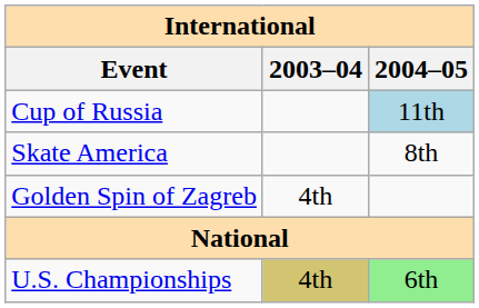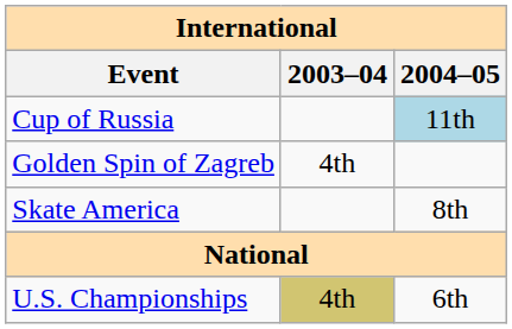 <table class="wikitable" style="text-align:center">
 <tr>
 <th style="background-color: #ffdead; " colspan=3 align=center>International</th>
 </tr>
 <tr>
 <th>Event</th>
 <th>2003–04</th>
 <th>2004–05</th>
 </tr>
 <tr>
 <td align=left> <a href='#'>Cup of Russia</a></td>
 <td></td>
 <td style="background: lightblue;">11th</td>
 </tr>
 <tr>
+<td align=left><a href='#'>Golden Spin of Zagreb</a></td>
+<td>4th</td>
+<td></td>
+</tr>
+<tr>
 <td align=left> <a href='#'>Skate America</a></td>
 <td></td>
 <td>8th</td>
-</tr>
-<tr>
-<td align=left><a href='#'>Golden Spin of Zagreb</a></td>
-<td>4th</td>
-<td></td>
 </tr>
 <tr>
 <th style="background-color: #ffdead; " colspan=3 align=center>National</th>
 </tr>
 <tr>
 <td align=left><a href='#'>U.S. Championships</a></td>
 <td bgcolor=d1c571>4th</td>
-<td style="background: lightgreen;">6th</td>
+<td>6th</td>
 </tr>
 </table>
